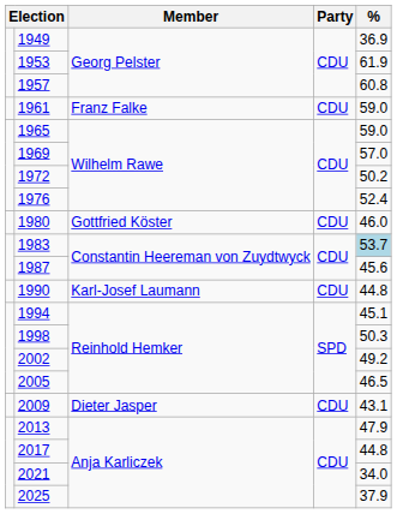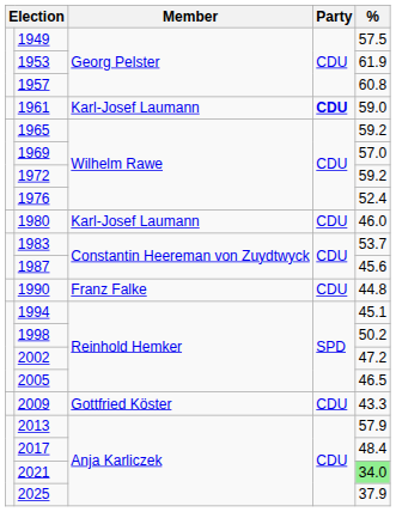 <table class=wikitable>
 <tr>
 <th colspan=2>Election</th>
 <th>Member</th>
 <th>Party</th>
 <th>%</th>
 </tr>
 <tr>
 <td rowspan=3 bgcolor=></td>
 <td><a href='#'>1949</a></td>
 <td rowspan=3><a href='#'>Georg Pelster</a></td>
 <td rowspan=3><a href='#'>CDU</a></td>
-<td align=right>36.9</td>
+<td align=right>57.5</td>
 </tr>
 <tr>
 <td><a href='#'>1953</a></td>
 <td align=right>61.9</td>
 </tr>
 <tr>
 <td><a href='#'>1957</a></td>
 <td align=right>60.8</td>
 </tr>
 <tr>
 <td bgcolor=></td>
 <td><a href='#'>1961</a></td>
-<td><a href='#'>Franz Falke</a></td>
-<td><a href='#'>CDU</a></td>
+<td><a href='#'>Karl-Josef Laumann</a></td>
+<td><strong><a href='#'>CDU</a></strong></td>
 <td align=right>59.0</td>
 </tr>
 <tr>
 <td rowspan=4 bgcolor=></td>
 <td><a href='#'>1965</a></td>
 <td rowspan=4><a href='#'>Wilhelm Rawe</a></td>
 <td rowspan=4><a href='#'>CDU</a></td>
-<td align=right>59.0</td>
+<td align=right>59.2</td>
 </tr>
 <tr>
 <td><a href='#'>1969</a></td>
 <td align=right>57.0</td>
 </tr>
 <tr>
 <td><a href='#'>1972</a></td>
-<td align=right>50.2</td>
+<td align=right>59.2</td>
 </tr>
 <tr>
 <td><a href='#'>1976</a></td>
 <td align=right>52.4</td>
 </tr>
 <tr>
 <td bgcolor=></td>
 <td><a href='#'>1980</a></td>
-<td><a href='#'>Gottfried Köster</a></td>
+<td><a href='#'>Karl-Josef Laumann</a></td>
 <td><a href='#'>CDU</a></td>
 <td align=right>46.0</td>
 </tr>
 <tr>
 <td rowspan=2 bgcolor=></td>
 <td><a href='#'>1983</a></td>
 <td rowspan=2><a href='#'>Constantin Heereman von Zuydtwyck</a></td>
 <td rowspan=2><a href='#'>CDU</a></td>
-<td align=right style="background: lightblue;">53.7</td>
+<td align=right>53.7</td>
 </tr>
 <tr>
 <td><a href='#'>1987</a></td>
 <td align=right>45.6</td>
 </tr>
 <tr>
 <td bgcolor=></td>
 <td><a href='#'>1990</a></td>
-<td><a href='#'>Karl-Josef Laumann</a></td>
+<td><a href='#'>Franz Falke</a></td>
 <td><a href='#'>CDU</a></td>
 <td align=right>44.8</td>
 </tr>
 <tr>
 <td rowspan=4 bgcolor=></td>
 <td><a href='#'>1994</a></td>
 <td rowspan=4><a href='#'>Reinhold Hemker</a></td>
 <td rowspan=4><a href='#'>SPD</a></td>
 <td align=right>45.1</td>
 </tr>
 <tr>
 <td><a href='#'>1998</a></td>
-<td align=right>50.3</td>
+<td align=right>50.2</td>
 </tr>
 <tr>
 <td><a href='#'>2002</a></td>
-<td align=right>49.2</td>
+<td align=right>47.2</td>
 </tr>
 <tr>
 <td><a href='#'>2005</a></td>
 <td align=right>46.5</td>
 </tr>
 <tr>
 <td bgcolor=></td>
 <td><a href='#'>2009</a></td>
-<td><a href='#'>Dieter Jasper</a></td>
+<td><a href='#'>Gottfried Köster</a></td>
 <td><a href='#'>CDU</a></td>
-<td align=right>43.1</td>
+<td align=right>43.3</td>
 </tr>
 <tr>
 <td rowspan=4 bgcolor=></td>
 <td><a href='#'>2013</a></td>
 <td rowspan=4><a href='#'>Anja Karliczek</a></td>
 <td rowspan=4><a href='#'>CDU</a></td>
-<td align=right>47.9</td>
+<td align=right>57.9</td>
 </tr>
 <tr>
 <td><a href='#'>2017</a></td>
-<td align=right>44.8</td>
+<td align=right>48.4</td>
 </tr>
 <tr>
 <td><a href='#'>2021</a></td>
-<td align=right>34.0</td>
+<td align=right style="background: lightgreen;">34.0</td>
 </tr>
 <tr>
 <td><a href='#'>2025</a></td>
 <td align=right>37.9</td>
 </tr>
 </table>
